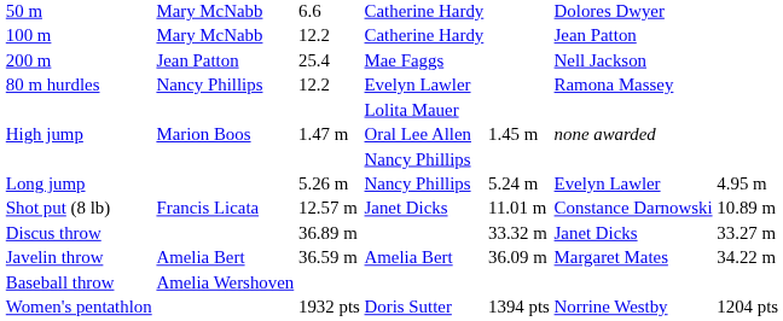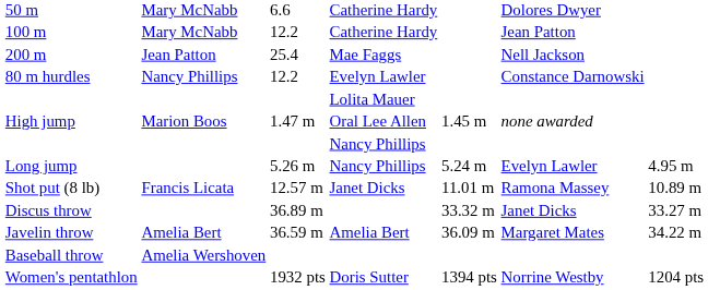 <table>
 <tr>
 <td><a href='#'>50 m</a></td>
 <td><a href='#'>Mary McNabb</a></td>
 <td>6.6</td>
 <td><a href='#'>Catherine Hardy</a></td>
 <td></td>
 <td><a href='#'>Dolores Dwyer</a></td>
 <td></td>
 </tr>
 <tr>
 <td><a href='#'>100 m</a></td>
 <td><a href='#'>Mary McNabb</a></td>
 <td>12.2</td>
 <td><a href='#'>Catherine Hardy</a></td>
 <td></td>
 <td><a href='#'>Jean Patton</a></td>
 <td></td>
 </tr>
 <tr>
 <td><a href='#'>200 m</a></td>
 <td><a href='#'>Jean Patton</a></td>
 <td>25.4</td>
 <td><a href='#'>Mae Faggs</a></td>
 <td></td>
 <td><a href='#'>Nell Jackson</a></td>
 <td></td>
 </tr>
 <tr>
 <td><a href='#'>80 m hurdles</a></td>
 <td><a href='#'>Nancy Phillips</a></td>
 <td>12.2</td>
 <td><a href='#'>Evelyn Lawler</a></td>
 <td></td>
-<td><a href='#'>Ramona Massey</a></td>
+<td><a href='#'>Constance Darnowski</a></td>
 <td></td>
 </tr>
 <tr>
 <td rowspan=3><a href='#'>High jump</a></td>
 <td rowspan=3><a href='#'>Marion Boos</a></td>
 <td rowspan=3>1.47 m</td>
 <td><a href='#'>Lolita Mauer</a></td>
 <td rowspan=3>1.45 m</td>
 <td rowspan=3 colspan=2><em>none awarded</em></td>
 </tr>
 <tr>
 <td><a href='#'>Oral Lee Allen</a></td>
 </tr>
 <tr>
 <td rowspan=1><a href='#'>Nancy Phillips</a></td>
 </tr>
 <tr>
 <td><a href='#'>Long jump</a></td>
 <td></td>
 <td>5.26 m</td>
 <td><a href='#'>Nancy Phillips</a></td>
 <td>5.24 m</td>
 <td><a href='#'>Evelyn Lawler</a></td>
 <td>4.95 m</td>
 </tr>
 <tr>
 <td><a href='#'>Shot put</a> (8 lb)</td>
 <td><a href='#'>Francis Licata</a></td>
 <td>12.57 m</td>
 <td><a href='#'>Janet Dicks</a></td>
 <td>11.01 m</td>
-<td><a href='#'>Constance Darnowski</a></td>
+<td><a href='#'>Ramona Massey</a></td>
 <td>10.89 m</td>
 </tr>
 <tr>
 <td><a href='#'>Discus throw</a></td>
 <td></td>
 <td>36.89 m</td>
 <td></td>
 <td>33.32 m</td>
 <td><a href='#'>Janet Dicks</a></td>
 <td>33.27 m</td>
 </tr>
 <tr>
 <td><a href='#'>Javelin throw</a></td>
 <td><a href='#'>Amelia Bert</a></td>
 <td>36.59 m</td>
 <td><a href='#'>Amelia Bert</a></td>
 <td>36.09 m</td>
 <td><a href='#'>Margaret Mates</a></td>
 <td>34.22 m</td>
 </tr>
 <tr>
 <td><a href='#'>Baseball throw</a></td>
 <td><a href='#'>Amelia Wershoven</a></td>
 <td></td>
 <td></td>
 <td></td>
 <td></td>
 <td></td>
 </tr>
 <tr>
 <td><a href='#'>Women's pentathlon</a></td>
 <td></td>
 <td>1932 pts</td>
 <td><a href='#'>Doris Sutter</a></td>
 <td>1394 pts</td>
 <td><a href='#'>Norrine Westby</a></td>
 <td>1204 pts</td>
 </tr>
 </table>
